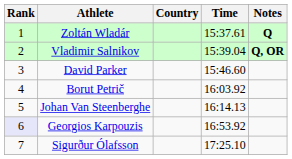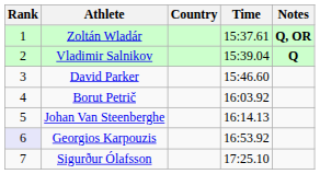 <table class="wikitable sortable" style="text-align:center">
 <tr>
 <th>Rank</th>
 <th>Athlete</th>
 <th>Country</th>
 <th>Time</th>
 <th>Notes</th>
 </tr>
 <tr bgcolor=ccffcc>
 <td>1</td>
 <td><a href='#'>Zoltán Wladár</a></td>
 <td align=left></td>
 <td>15:37.61</td>
-<td><strong>Q </strong></td>
+<td><strong>Q, OR </strong></td>
 </tr>
 <tr bgcolor=ccffcc>
 <td>2</td>
 <td><a href='#'>Vladimir Salnikov</a></td>
 <td align=left></td>
 <td>15:39.04</td>
-<td><strong>Q, OR </strong></td>
+<td><strong>Q </strong></td>
 </tr>
 <tr>
 <td>3</td>
 <td><a href='#'>David Parker</a></td>
 <td align=left></td>
 <td>15:46.60</td>
 <td><strong> </strong></td>
 </tr>
 <tr>
 <td>4</td>
 <td><a href='#'>Borut Petrič</a></td>
 <td align=left></td>
 <td>16:03.92</td>
 <td><strong> </strong></td>
 </tr>
 <tr>
 <td>5</td>
 <td><a href='#'>Johan Van Steenberghe</a></td>
 <td align=left></td>
 <td>16:14.13</td>
 <td><strong> </strong></td>
 </tr>
 <tr>
 <td style="background: lavender;">6</td>
 <td><a href='#'>Georgios Karpouzis</a></td>
 <td align=left></td>
 <td>16:53.92</td>
 <td><strong> </strong></td>
 </tr>
 <tr>
 <td>7</td>
 <td><a href='#'>Sigurður Ólafsson</a></td>
 <td align=left></td>
 <td>17:25.10</td>
 <td><strong> </strong></td>
 </tr>
 </table>
